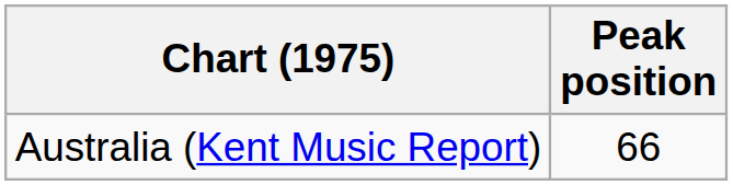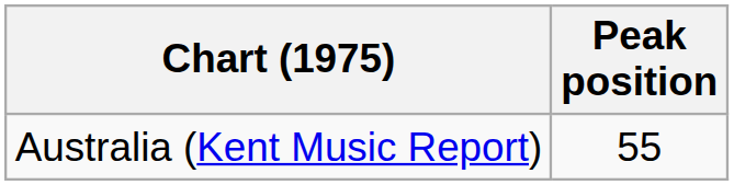 <table class="wikitable">
 <tr>
 <th>Chart (1975)</th>
 <th>Peak<br> position</th>
 </tr>
 <tr>
 <td>Australia (<a href='#'>Kent Music Report</a>)</td>
-<td align="center">66</td>
+<td align="center">55</td>
 </tr>
 </table>
